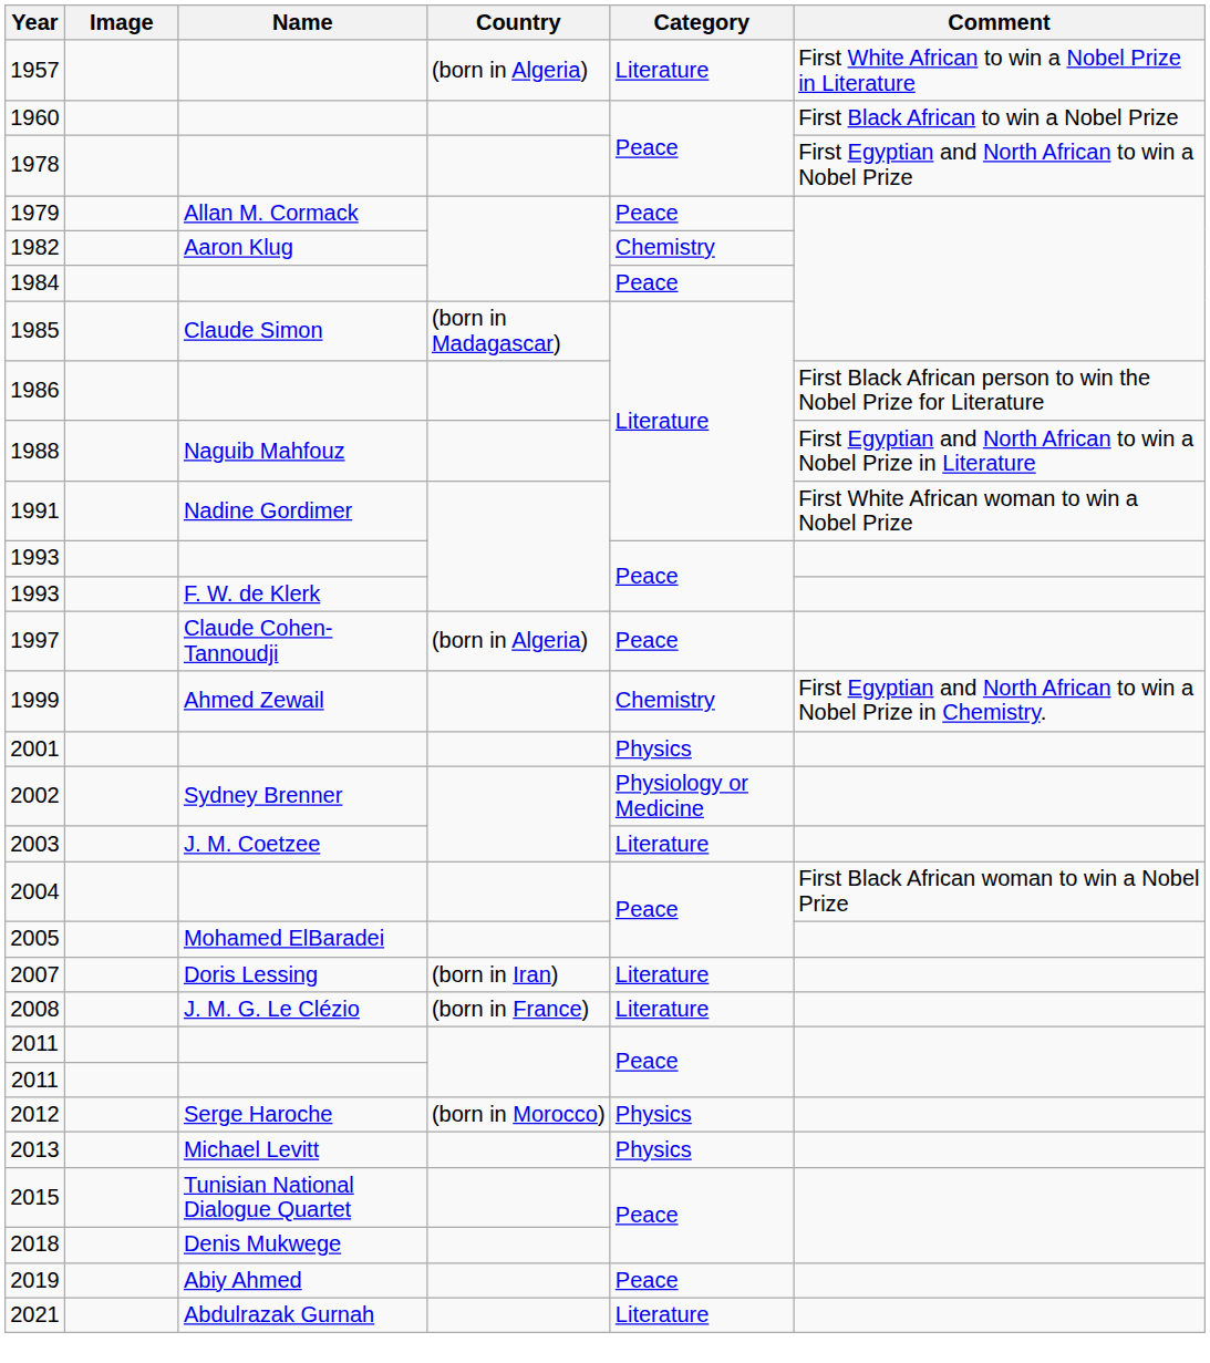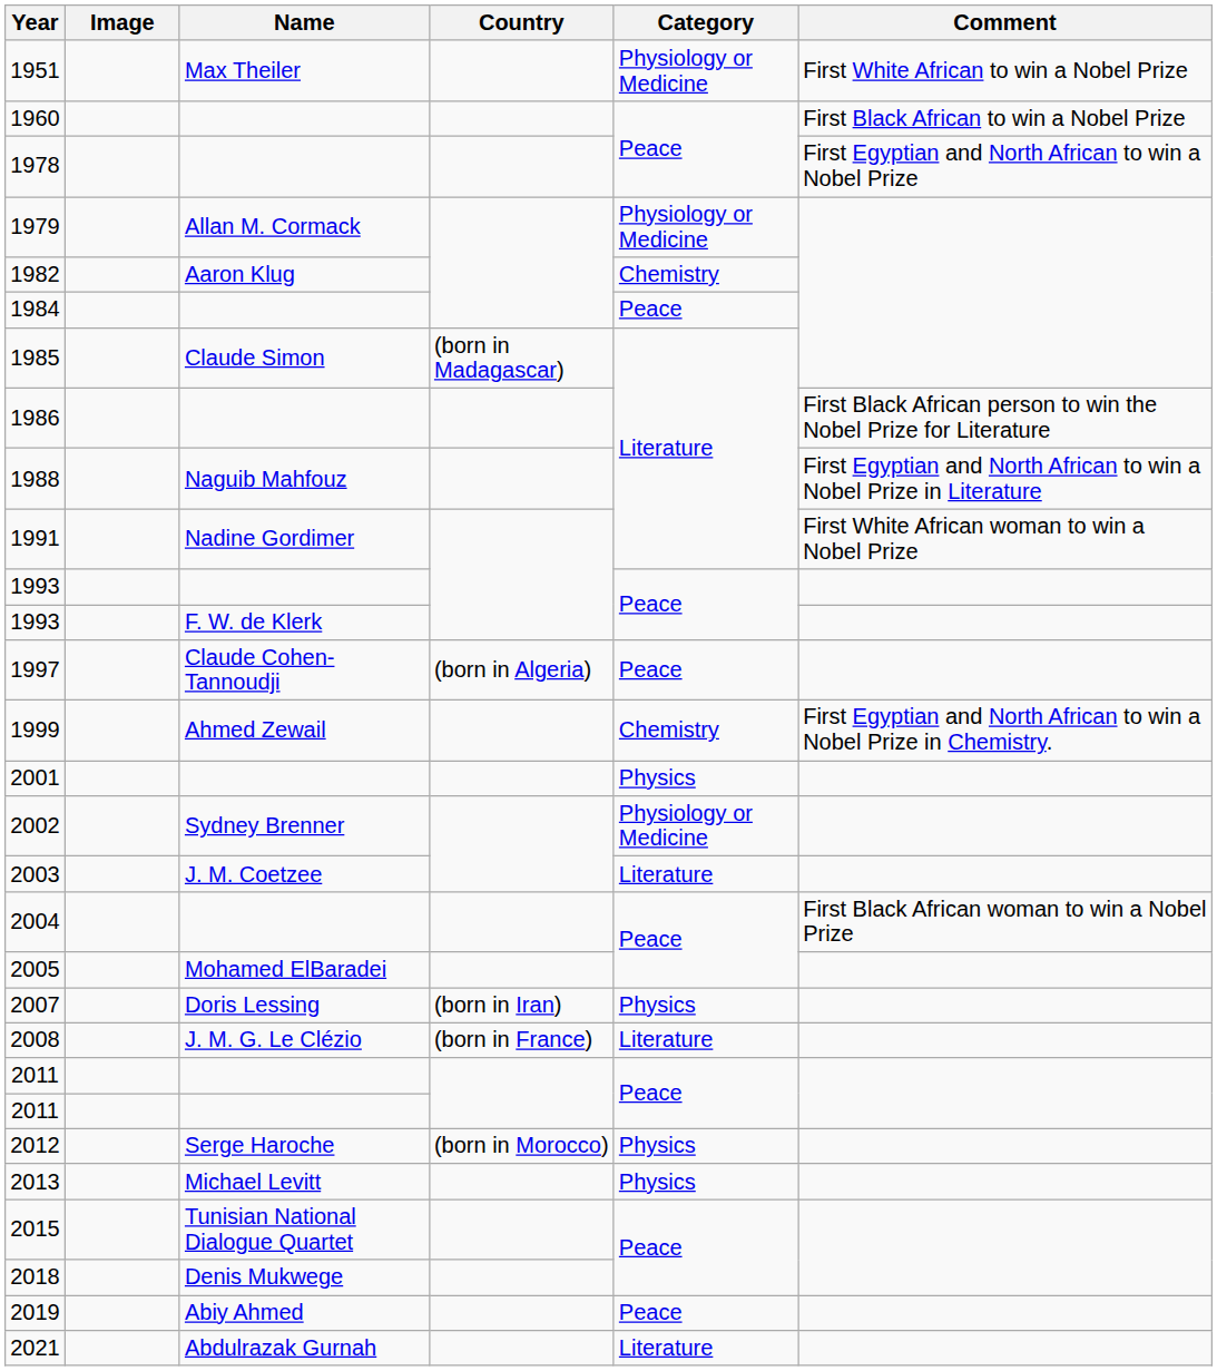 <table class="wikitable sortable">
 <tr>
 <th>Year</th>
 <th class="unportable" style="width:75px;">Image</th>
 <th>Name</th>
 <th>Country</th>
 <th>Category</th>
 <th>Comment</th>
 </tr>
 <tr>
-<td style="text-align:center;">1957</td>
+<td style="text-align:center;">1951</td>
 <td></td>
+<td><a href='#'>Max Theiler</a></td>
 <td></td>
-<td> (born in <a href='#'>Algeria</a>)</td>
-<td><a href='#'>Literature</a></td>
-<td>First <a href='#'>White African</a> to win a  <a href='#'>Nobel Prize in Literature</a></td>
+<td><a href='#'>Physiology or Medicine</a></td>
+<td>First <a href='#'>White African</a> to win a Nobel Prize</td>
 </tr>
 <tr>
 <td style="text-align:center;">1960</td>
 <td></td>
 <td></td>
 <td></td>
 <td rowspan=2><a href='#'>Peace</a></td>
 <td>First <a href='#'>Black African</a> to win a Nobel Prize</td>
 </tr>
 <tr>
 <td style="text-align:center;">1978</td>
 <td></td>
 <td></td>
 <td></td>
 <td>First <a href='#'>Egyptian</a> and <a href='#'>North African</a> to win a Nobel Prize</td>
 </tr>
 <tr>
 <td style="text-align:center;">1979</td>
 <td></td>
 <td><a href='#'>Allan M. Cormack</a></td>
 <td rowspan=3></td>
-<td><a href='#'>Peace</a></td>
+<td><a href='#'>Physiology or Medicine</a></td>
 <td rowspan=4></td>
 </tr>
 <tr>
 <td style="text-align:center;">1982</td>
 <td></td>
 <td><a href='#'>Aaron Klug</a></td>
 <td><a href='#'>Chemistry</a></td>
 </tr>
 <tr>
 <td style="text-align:center;">1984</td>
 <td></td>
 <td></td>
 <td><a href='#'>Peace</a></td>
 </tr>
 <tr>
 <td style="text-align:center;">1985</td>
 <td></td>
 <td><a href='#'>Claude Simon</a></td>
 <td> (born in  <a href='#'>Madagascar</a>)</td>
 <td rowspan=4><a href='#'>Literature</a></td>
 </tr>
 <tr>
 <td style="text-align:center;">1986</td>
 <td></td>
 <td></td>
 <td></td>
 <td>First Black African person to win the Nobel Prize for Literature</td>
 </tr>
 <tr>
 <td style="text-align:center;">1988</td>
 <td></td>
 <td><a href='#'>Naguib Mahfouz</a></td>
 <td></td>
 <td>First <a href='#'>Egyptian</a> and <a href='#'>North African</a> to win a Nobel Prize in <a href='#'>Literature</a></td>
 </tr>
 <tr>
 <td style="text-align:center;">1991</td>
 <td></td>
 <td><a href='#'>Nadine Gordimer</a></td>
 <td rowspan=3></td>
 <td>First White African woman to win a Nobel Prize</td>
 </tr>
 <tr>
 <td style="text-align:center;">1993</td>
 <td></td>
 <td></td>
 <td rowspan=2><a href='#'>Peace</a></td>
 <td></td>
 </tr>
 <tr>
 <td style="text-align:center;">1993</td>
 <td></td>
 <td><a href='#'>F. W. de Klerk</a></td>
 <td></td>
 </tr>
 <tr>
 <td style="text-align:center;">1997</td>
 <td></td>
 <td><a href='#'>Claude Cohen-Tannoudji</a></td>
 <td> (born in <a href='#'>Algeria</a>)</td>
 <td><a href='#'>Peace</a></td>
 <td></td>
 </tr>
 <tr>
 <td style="text-align:center;">1999</td>
 <td></td>
 <td><a href='#'>Ahmed Zewail</a></td>
 <td></td>
 <td><a href='#'>Chemistry</a></td>
 <td>First <a href='#'>Egyptian</a> and <a href='#'>North African</a> to win a Nobel Prize in <a href='#'>Chemistry</a>.</td>
 </tr>
 <tr>
 <td style="text-align:center;">2001</td>
 <td></td>
 <td></td>
 <td></td>
 <td><a href='#'>Physics</a></td>
 <td></td>
 </tr>
 <tr>
 <td style="text-align:center;">2002</td>
 <td></td>
 <td><a href='#'>Sydney Brenner</a></td>
 <td rowspan=2></td>
 <td><a href='#'>Physiology or Medicine</a></td>
 <td></td>
 </tr>
 <tr>
 <td style="text-align:center;">2003</td>
 <td></td>
 <td><a href='#'>J. M. Coetzee</a></td>
 <td><a href='#'>Literature</a></td>
 <td></td>
 </tr>
 <tr>
 <td style="text-align:center;">2004</td>
 <td></td>
 <td></td>
 <td></td>
 <td rowspan=2><a href='#'>Peace</a></td>
 <td>First Black African woman to win a Nobel Prize</td>
 </tr>
 <tr>
 <td style="text-align:center;">2005</td>
 <td></td>
 <td><a href='#'>Mohamed ElBaradei</a></td>
 <td></td>
 <td></td>
 </tr>
 <tr>
 <td style="text-align:center;">2007</td>
 <td></td>
 <td><a href='#'>Doris Lessing</a></td>
 <td> (born in <a href='#'>Iran</a>)</td>
-<td><a href='#'>Literature</a></td>
+<td><a href='#'>Physics</a></td>
 </tr>
 <tr>
 <td style="text-align:center;">2008</td>
 <td></td>
 <td><a href='#'>J. M. G. Le Clézio</a></td>
 <td> (born in <a href='#'>France</a>)</td>
 <td><a href='#'>Literature</a></td>
 <td></td>
 </tr>
 <tr>
 <td style="text-align:center;">2011</td>
 <td></td>
 <td></td>
 <td rowspan=2></td>
 <td rowspan="2"><a href='#'>Peace</a></td>
 <td rowspan="2"></td>
 </tr>
 <tr>
 <td style="text-align:center;">2011</td>
 <td></td>
 <td></td>
 </tr>
 <tr>
 <td style="text-align:center;">2012</td>
 <td></td>
 <td><a href='#'>Serge Haroche</a></td>
 <td> (born in <a href='#'>Morocco</a>)</td>
 <td><a href='#'>Physics</a></td>
 <td></td>
 </tr>
 <tr>
 <td style="text-align:center;">2013</td>
 <td></td>
 <td><a href='#'>Michael Levitt</a></td>
 <td></td>
 <td><a href='#'>Physics</a></td>
 <td></td>
 </tr>
 <tr>
 <td style="text-align:center;">2015</td>
 <td></td>
 <td><a href='#'>Tunisian National Dialogue Quartet</a></td>
 <td></td>
 <td rowspan="2"><a href='#'>Peace</a></td>
 <td rowspan="2"></td>
 </tr>
 <tr>
 <td style="text-align:center;">2018</td>
 <td></td>
 <td><a href='#'>Denis Mukwege</a></td>
 <td></td>
 </tr>
 <tr>
 <td style="text-align:center;">2019</td>
 <td></td>
 <td><a href='#'>Abiy Ahmed</a></td>
 <td></td>
 <td><a href='#'>Peace</a></td>
 <td></td>
 </tr>
 <tr>
 <td style="text-align:center;">2021</td>
 <td></td>
 <td><a href='#'>Abdulrazak Gurnah</a></td>
 <td></td>
 <td><a href='#'>Literature</a></td>
 <td></td>
 </tr>
 </table>
